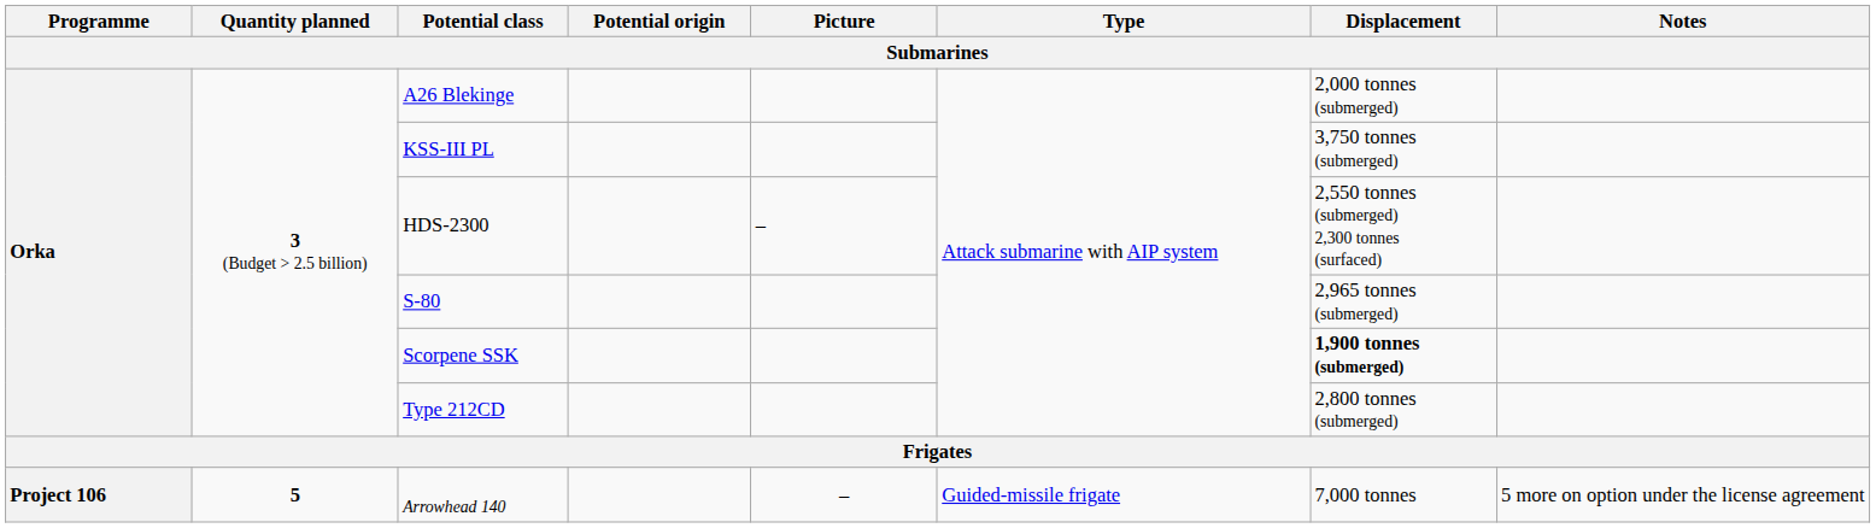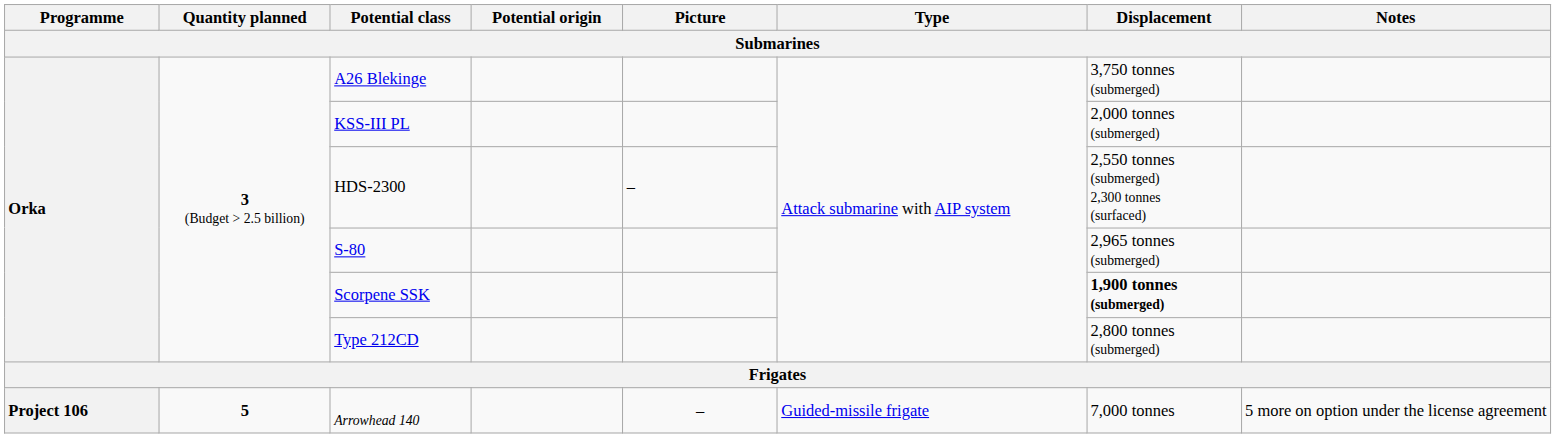 <table class="wikitable">
 <tr>
 <th style="width:10%;">Programme</th>
 <th>Quantity planned</th>
 <th>Potential class</th>
 <th>Potential origin</th>
 <th style="width:10%;">Picture</th>
 <th style="width:20%;">Type</th>
 <th style="width:10%;">Displacement</th>
 <th style="width:20%;">Notes</th>
 </tr>
 <tr>
 <th colspan="8">Submarines</th>
 </tr>
 <tr>
 <th rowspan="6" style="text-align: left;">Orka</th>
 <td rowspan="6" style="text-align: center;"><strong>3</strong><br><small>(Budget > 2.5 billion)</small></td>
 <td><a href='#'>A26 Blekinge</a></td>
 <td></td>
 <td></td>
 <td rowspan="6"><a href='#'>Attack submarine</a> with <a href='#'>AIP system</a></td>
-<td>2,000 tonnes<br><small>(submerged)</small></td>
+<td>3,750 tonnes<br><small>(submerged)</small></td>
 <td></td>
 </tr>
 <tr>
 <td><a href='#'>KSS-III PL</a></td>
 <td></td>
 <td></td>
-<td>3,750 tonnes<br><small>(submerged)</small></td>
+<td>2,000 tonnes<br><small>(submerged)</small></td>
 <td></td>
 </tr>
 <tr>
 <td>HDS-2300</td>
 <td></td>
 <td>–</td>
 <td>2,550 tonnes<br><small>(submerged)</small><br><small>2,300 tonnes</small><br><small>(surfaced)</small></td>
 <td></td>
 </tr>
 <tr>
 <td><a href='#'>S-80</a></td>
 <td></td>
 <td style="text-align: center;"></td>
 <td>2,965 tonnes<br><small>(submerged)</small></td>
 <td></td>
 </tr>
 <tr>
 <td><a href='#'>Scorpene SSK</a></td>
 <td></td>
 <td style="text-align: center;"></td>
 <td><strong>1,900 tonnes<br><small>(submerged)</small></strong></td>
 <td></td>
 </tr>
 <tr>
 <td><a href='#'>Type 212CD</a></td>
 <td></td>
 <td></td>
 <td>2,800 tonnes<br><small>(submerged)</small></td>
 <td></td>
 </tr>
 <tr>
 <th colspan="8">Frigates</th>
 </tr>
 <tr>
 <th rowspan="5" style="text-align: left;">Project 106</th>
 <td rowspan="5" style="text-align: center;"><strong>5</strong></td>
 <td><br><em><small>Arrowhead 140</small></em></td>
 <td rowspan="5"><br></td>
 <td rowspan="5" style="text-align: center;">–</td>
 <td rowspan="5"><a href='#'>Guided-missile frigate</a></td>
 <td rowspan="5">7,000 tonnes</td>
 <td rowspan="5">5 more on option under the license agreement</td>
 </tr>
 </table>
